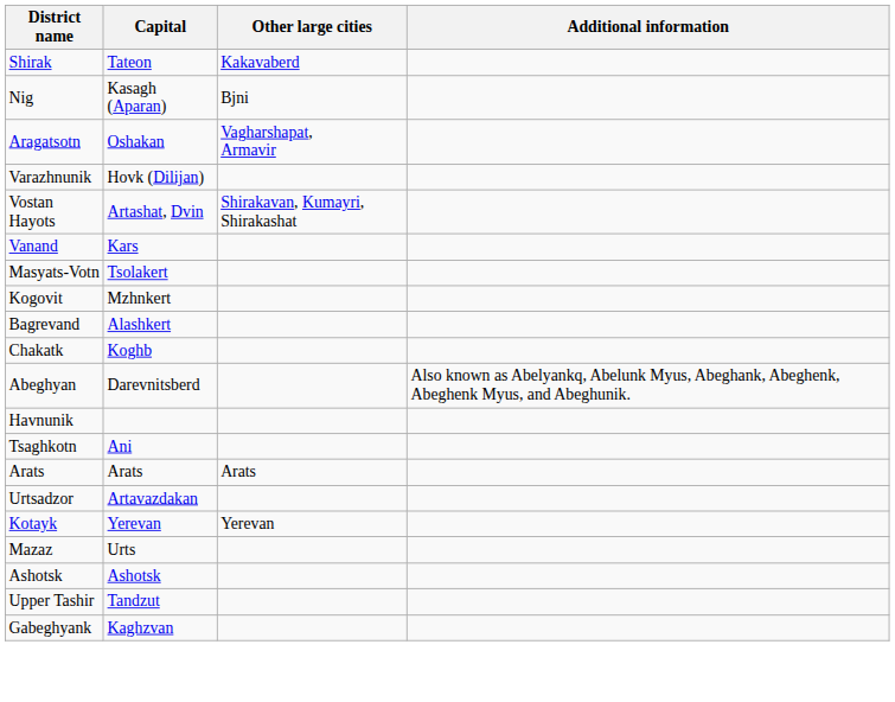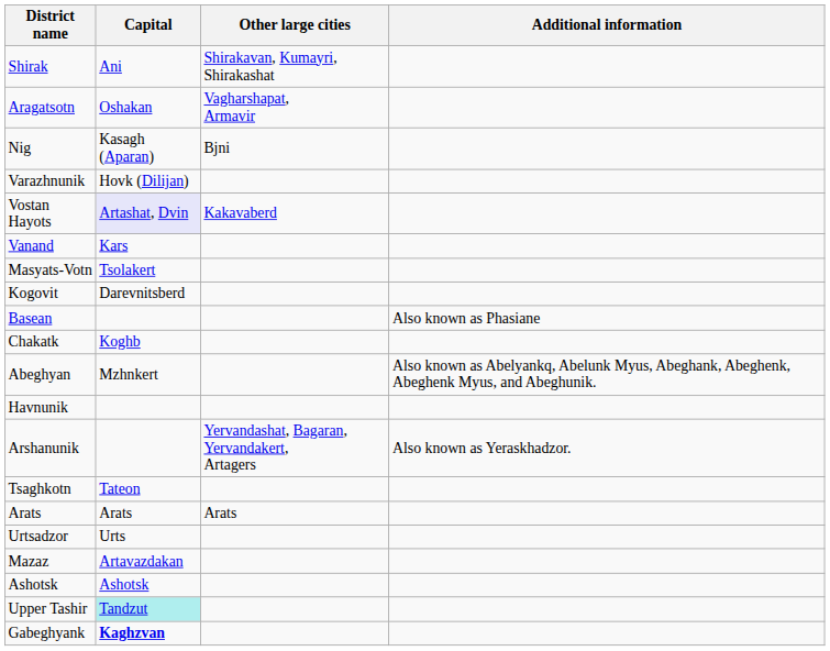 <table class="wikitable">
 <tr>
 <th>District name</th>
 <th>Capital</th>
 <th>Other large cities</th>
 <th>Additional information</th>
 </tr>
 <tr>
 <td><a href='#'>Shirak</a></td>
-<td><a href='#'>Tateon</a></td>
-<td><a href='#'>Kakavaberd</a></td>
+<td><a href='#'>Ani</a></td>
+<td><a href='#'>Shirakavan</a>, <a href='#'>Kumayri</a>, Shirakashat</td>
+<td></td>
+</tr>
+<tr>
+<td><a href='#'>Aragatsotn</a></td>
+<td><a href='#'>Oshakan</a></td>
+<td><a href='#'>Vagharshapat</a>,<br><a href='#'>Armavir</a></td>
 <td></td>
 </tr>
 <tr>
 <td>Nig</td>
 <td>Kasagh (<a href='#'>Aparan</a>)</td>
 <td>Bjni</td>
-<td></td>
-</tr>
-<tr>
-<td><a href='#'>Aragatsotn</a></td>
-<td><a href='#'>Oshakan</a></td>
-<td><a href='#'>Vagharshapat</a>,<br><a href='#'>Armavir</a></td>
 <td></td>
 </tr>
 <tr>
 <td>Varazhnunik</td>
 <td>Hovk (<a href='#'>Dilijan</a>)</td>
 <td></td>
 <td></td>
 </tr>
 <tr>
 <td>Vostan Hayots</td>
-<td><a href='#'>Artashat</a>, <a href='#'>Dvin</a></td>
-<td><a href='#'>Shirakavan</a>, <a href='#'>Kumayri</a>, Shirakashat</td>
+<td style="background: lavender;"><a href='#'>Artashat</a>, <a href='#'>Dvin</a></td>
+<td><a href='#'>Kakavaberd</a></td>
 <td></td>
 </tr>
 <tr>
 <td><a href='#'>Vanand</a></td>
 <td><a href='#'>Kars</a></td>
 <td></td>
 <td></td>
 </tr>
 <tr>
 <td>Masyats-Votn</td>
 <td><a href='#'>Tsolakert</a></td>
 <td></td>
 <td></td>
 </tr>
 <tr>
 <td>Kogovit</td>
-<td>Mzhnkert</td>
+<td>Darevnitsberd</td>
 <td></td>
 <td></td>
 </tr>
 <tr>
-<td>Bagrevand</td>
-<td><a href='#'>Alashkert</a></td>
+<td><a href='#'>Basean</a></td>
 <td></td>
 <td></td>
+<td>Also known as Phasiane</td>
 </tr>
 <tr>
 <td>Chakatk</td>
 <td><a href='#'>Koghb</a></td>
 <td></td>
 <td></td>
 </tr>
 <tr>
 <td>Abeghyan</td>
-<td>Darevnitsberd</td>
+<td>Mzhnkert</td>
 <td></td>
 <td>Also known as Abelyankq, Abelunk Myus, Abeghank, Abeghenk, Abeghenk Myus, and Abeghunik.</td>
 </tr>
 <tr>
 <td>Havnunik</td>
 <td></td>
 <td></td>
 <td></td>
 </tr>
 <tr>
+<td>Arshanunik</td>
+<td></td>
+<td><a href='#'>Yervandashat</a>, <a href='#'>Bagaran</a>, <a href='#'>Yervandakert</a>,<br>Artagers</td>
+<td>Also known as Yeraskhadzor.</td>
+</tr>
+<tr>
 <td>Tsaghkotn</td>
-<td><a href='#'>Ani</a></td>
+<td><a href='#'>Tateon</a></td>
 <td></td>
 <td></td>
 </tr>
 <tr>
 <td>Arats</td>
 <td>Arats</td>
 <td>Arats</td>
 <td></td>
 </tr>
 <tr>
 <td>Urtsadzor</td>
-<td><a href='#'>Artavazdakan</a></td>
+<td>Urts</td>
 <td></td>
 <td></td>
 </tr>
 <tr>
-<td><a href='#'>Kotayk</a></td>
-<td><a href='#'>Yerevan</a></td>
-<td>Yerevan</td>
-<td></td>
-</tr>
-<tr>
 <td>Mazaz</td>
-<td>Urts</td>
+<td><a href='#'>Artavazdakan</a></td>
 <td></td>
 <td></td>
 </tr>
 <tr>
 <td>Ashotsk</td>
 <td><a href='#'>Ashotsk</a></td>
 <td></td>
 <td></td>
 </tr>
 <tr>
 <td>Upper Tashir</td>
-<td><a href='#'>Tandzut</a></td>
+<td style="background: paleturquoise;"><a href='#'>Tandzut</a></td>
 <td></td>
 <td></td>
 </tr>
 <tr>
 <td>Gabeghyank</td>
-<td><a href='#'>Kaghzvan</a></td>
+<td><strong><a href='#'>Kaghzvan</a></strong></td>
 <td></td>
 </tr>
 </table>
